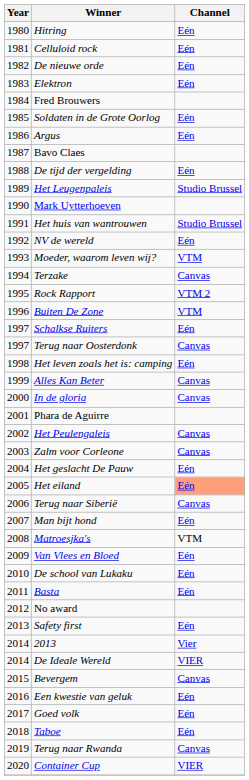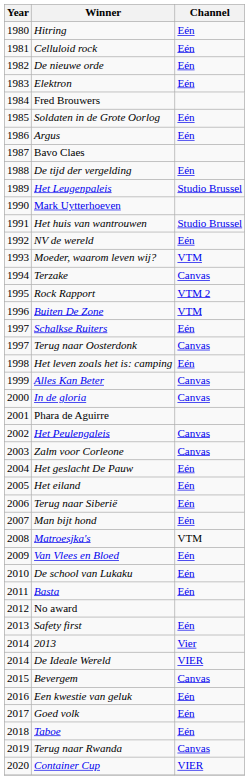 <table class="wikitable" id="noveltable" border="1">
 <tr>
 <th>Year</th>
 <th>Winner</th>
 <th>Channel</th>
 </tr>
 <tr align="left">
 <td>1980</td>
 <td><em>Hitring</em></td>
 <td><a href='#'>Eén</a></td>
 </tr>
 <tr>
 <td>1981</td>
 <td><em>Celluloid rock</em></td>
 <td><a href='#'>Eén</a></td>
 </tr>
 <tr>
 <td>1982</td>
 <td><em>De nieuwe orde</em></td>
 <td><a href='#'>Eén</a></td>
 </tr>
 <tr>
 <td>1983</td>
 <td><em>Elektron</em></td>
 <td><a href='#'>Eén</a></td>
 </tr>
 <tr>
 <td>1984</td>
 <td>Fred Brouwers</td>
 <td></td>
 </tr>
 <tr>
 <td>1985</td>
 <td><em>Soldaten in de Grote Oorlog</em></td>
 <td><a href='#'>Eén</a></td>
 </tr>
 <tr>
 <td>1986</td>
 <td><em>Argus</em></td>
 <td><a href='#'>Eén</a></td>
 </tr>
 <tr>
 <td>1987</td>
 <td>Bavo Claes</td>
 <td></td>
 </tr>
 <tr>
 <td>1988</td>
 <td><em>De tijd der vergelding</em></td>
 <td><a href='#'>Eén</a></td>
 </tr>
 <tr>
 <td>1989</td>
 <td><em><a href='#'>Het Leugenpaleis</a></em></td>
 <td><a href='#'>Studio Brussel</a></td>
 </tr>
 <tr>
 <td>1990</td>
 <td><a href='#'>Mark Uytterhoeven</a></td>
 <td></td>
 </tr>
 <tr>
 <td>1991</td>
 <td><em>Het huis van wantrouwen</em></td>
 <td><a href='#'>Studio Brussel</a></td>
 </tr>
 <tr>
 <td>1992</td>
 <td><em>NV de wereld</em></td>
 <td><a href='#'>Eén</a></td>
 </tr>
 <tr>
 <td>1993</td>
 <td><em>Moeder, waarom leven wij?</em></td>
 <td><a href='#'>VTM</a></td>
 </tr>
 <tr>
 <td>1994</td>
 <td><em>Terzake</em></td>
 <td><a href='#'>Canvas</a></td>
 </tr>
 <tr>
 <td>1995</td>
 <td><em>Rock Rapport</em></td>
 <td><a href='#'>VTM 2</a></td>
 </tr>
 <tr>
 <td>1996</td>
 <td><em><a href='#'>Buiten De Zone</a></em></td>
 <td><a href='#'>VTM</a></td>
 </tr>
 <tr>
 <td>1997</td>
 <td><em><a href='#'>Schalkse Ruiters</a></em></td>
 <td><a href='#'>Eén</a></td>
 </tr>
 <tr>
 <td>1997</td>
 <td><em>Terug naar Oosterdonk</em></td>
 <td><a href='#'>Canvas</a></td>
 </tr>
 <tr>
 <td>1998</td>
 <td><em>Het leven zoals het is: camping</em></td>
 <td><a href='#'>Eén</a></td>
 </tr>
 <tr>
 <td>1999</td>
 <td><em><a href='#'>Alles Kan Beter</a></em></td>
 <td><a href='#'>Canvas</a></td>
 </tr>
 <tr>
 <td>2000</td>
 <td><em><a href='#'>In de gloria</a></em></td>
 <td><a href='#'>Canvas</a></td>
 </tr>
 <tr>
 <td>2001</td>
 <td>Phara de Aguirre</td>
 <td></td>
 </tr>
 <tr>
 <td>2002</td>
 <td><em><a href='#'>Het Peulengaleis</a></em></td>
 <td><a href='#'>Canvas</a></td>
 </tr>
 <tr>
 <td>2003</td>
 <td><em>Zalm voor Corleone</em></td>
 <td><a href='#'>Canvas</a></td>
 </tr>
 <tr>
 <td>2004</td>
 <td><em>Het geslacht De Pauw</em></td>
 <td><a href='#'>Eén</a></td>
 </tr>
 <tr>
 <td>2005</td>
 <td><em>Het eiland</em></td>
-<td style="background: lightsalmon;"><a href='#'>Eén</a></td>
+<td><a href='#'>Eén</a></td>
 </tr>
 <tr>
 <td>2006</td>
 <td><em>Terug naar Siberië</em></td>
-<td><a href='#'>Canvas</a></td>
+<td><a href='#'>Eén</a></td>
 </tr>
 <tr>
 <td>2007</td>
 <td><em>Man bijt hond</em></td>
 <td><a href='#'>Eén</a></td>
 </tr>
 <tr>
 <td>2008</td>
 <td><em><a href='#'>Matroesjka's</a></em></td>
 <td>VTM</td>
 </tr>
 <tr>
 <td>2009</td>
 <td><em><a href='#'>Van Vlees en Bloed</a></em></td>
 <td><a href='#'>Eén</a></td>
 </tr>
 <tr>
 <td>2010</td>
 <td><em>De school van Lukaku</em></td>
 <td><a href='#'>Eén</a></td>
 </tr>
 <tr>
 <td>2011</td>
 <td><em><a href='#'>Basta</a></em></td>
 <td><a href='#'>Eén</a></td>
 </tr>
 <tr>
 <td>2012</td>
 <td>No award</td>
 <td></td>
 </tr>
 <tr>
 <td>2013</td>
 <td><em>Safety first</em></td>
 <td><a href='#'>Eén</a></td>
 </tr>
 <tr>
 <td>2014</td>
 <td><em>2013</em></td>
 <td><a href='#'>Vier</a></td>
 </tr>
 <tr>
 <td>2014</td>
 <td><em>De Ideale Wereld</em></td>
 <td><a href='#'>VIER</a></td>
 </tr>
 <tr>
 <td>2015</td>
 <td><em>Bevergem</em></td>
 <td><a href='#'>Canvas</a></td>
 </tr>
 <tr>
 <td>2016</td>
 <td><em>Een kwestie van geluk</em></td>
 <td><a href='#'>Eén</a></td>
 </tr>
 <tr>
 <td>2017</td>
 <td><em>Goed volk</em></td>
 <td><a href='#'>Eén</a></td>
 </tr>
 <tr>
 <td>2018</td>
 <td><em><a href='#'>Taboe</a></em></td>
 <td><a href='#'>Eén</a></td>
 </tr>
 <tr>
 <td>2019</td>
 <td><em>Terug naar Rwanda</em></td>
 <td><a href='#'>Canvas</a></td>
 </tr>
 <tr>
 <td>2020</td>
 <td><em><a href='#'>Container Cup</a></em></td>
 <td><a href='#'>VIER</a></td>
 </tr>
 <tr>
 </tr>
 </table>
